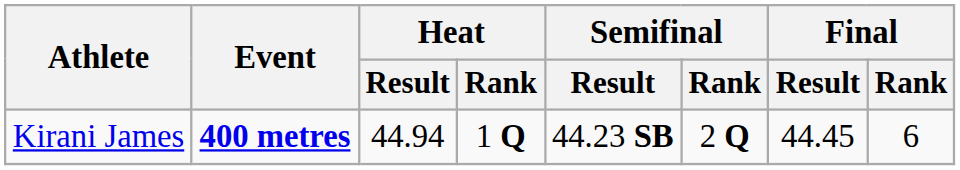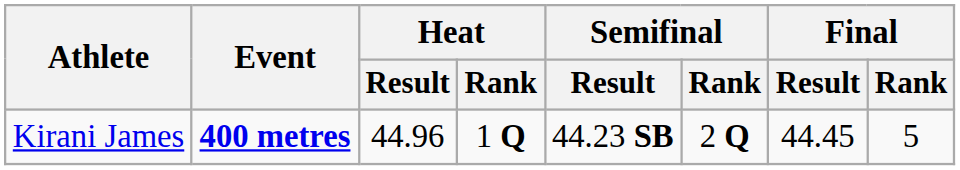 <table class="wikitable" style="font-size:90%">
 <tr>
 <th rowspan="2">Athlete</th>
 <th rowspan="2">Event</th>
 <th colspan="2">Heat</th>
 <th colspan="2">Semifinal</th>
 <th colspan="2">Final</th>
 </tr>
 <tr style="font-size:95%">
 <th>Result</th>
 <th>Rank</th>
 <th>Result</th>
 <th>Rank</th>
 <th>Result</th>
 <th>Rank</th>
 </tr>
 <tr style=text-align:center>
 <td style=text-align:left><a href='#'>Kirani James</a></td>
 <td style=text-align:left><strong><a href='#'>400 metres</a></strong></td>
-<td>44.94</td>
+<td>44.96</td>
 <td>1 <strong>Q</strong></td>
 <td>44.23 <strong>SB</strong></td>
 <td>2 <strong>Q</strong></td>
 <td>44.45</td>
-<td>6</td>
+<td>5</td>
 </tr>
 </table>
